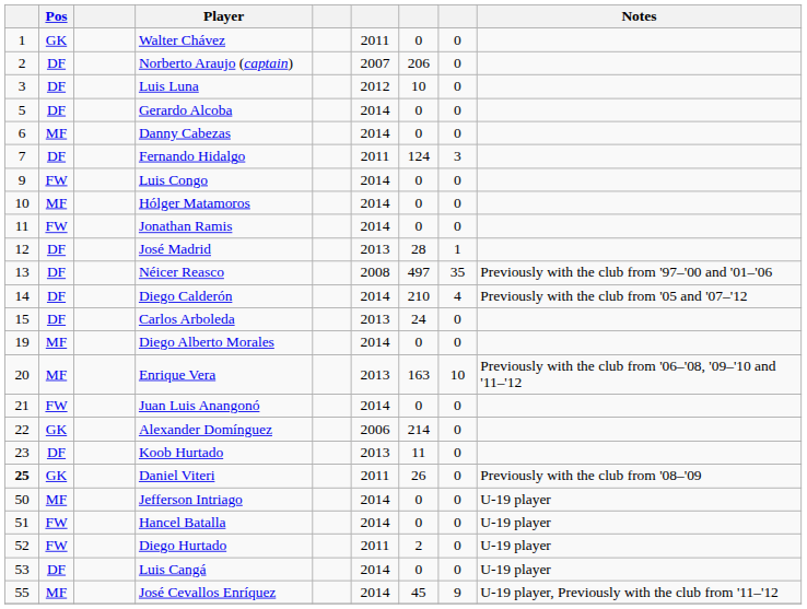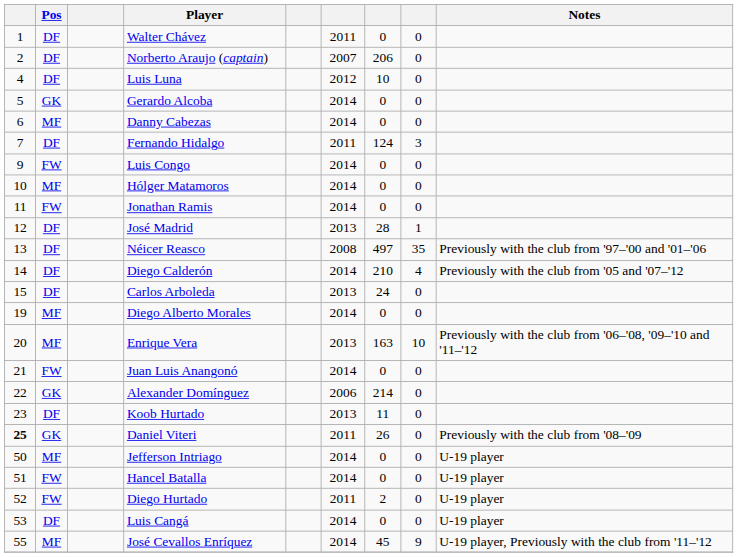 <table class="wikitable sortable" style="text-align: center">
 <tr>
 <th width=30><br></th>
 <th width=30><a href='#'>Pos</a><br></th>
 <th width=60><br></th>
 <th width=185>Player<br></th>
 <th width=35><br></th>
 <th width=45><br></th>
 <th width=35><br></th>
 <th width=35><br></th>
 <th>Notes<br></th>
 </tr>
 <tr>
 <td>1</td>
-<td><a href='#'>GK</a></td>
+<td><a href='#'>DF</a></td>
 <td></td>
 <td align=left><a href='#'>Walter Chávez</a></td>
 <td></td>
 <td>2011</td>
 <td>0</td>
 <td>0</td>
 <td align=left></td>
 </tr>
 <tr>
 <td>2</td>
 <td><a href='#'>DF</a></td>
 <td></td>
 <td align=left><a href='#'>Norberto Araujo</a> (<em><a href='#'>captain</a></em>)</td>
 <td></td>
 <td>2007</td>
 <td>206</td>
 <td>0</td>
 <td align=left></td>
 </tr>
 <tr>
-<td>3</td>
+<td>4</td>
 <td><a href='#'>DF</a></td>
 <td></td>
 <td align=left><a href='#'>Luis Luna</a></td>
 <td></td>
 <td>2012</td>
 <td>10</td>
 <td>0</td>
 <td align=left></td>
 </tr>
 <tr>
 <td>5</td>
-<td><a href='#'>DF</a></td>
+<td><a href='#'>GK</a></td>
 <td></td>
 <td align=left><a href='#'>Gerardo Alcoba</a></td>
 <td></td>
 <td>2014</td>
 <td>0</td>
 <td>0</td>
 <td align=left></td>
 </tr>
 <tr>
 <td>6</td>
 <td><a href='#'>MF</a></td>
 <td></td>
 <td align=left><a href='#'>Danny Cabezas</a></td>
 <td></td>
 <td>2014</td>
 <td>0</td>
 <td>0</td>
 <td align=left></td>
 </tr>
 <tr>
 <td>7</td>
 <td><a href='#'>DF</a></td>
 <td></td>
 <td align=left><a href='#'>Fernando Hidalgo</a></td>
 <td></td>
 <td>2011</td>
 <td>124</td>
 <td>3</td>
 <td align=left></td>
 </tr>
 <tr>
 <td>9</td>
 <td><a href='#'>FW</a></td>
 <td></td>
 <td align=left><a href='#'>Luis Congo</a></td>
 <td></td>
 <td>2014</td>
 <td>0</td>
 <td>0</td>
 <td align=left></td>
 </tr>
 <tr>
 <td>10</td>
 <td><a href='#'>MF</a></td>
 <td></td>
 <td align=left><a href='#'>Hólger Matamoros</a></td>
 <td></td>
 <td>2014</td>
 <td>0</td>
 <td>0</td>
 <td align=left></td>
 </tr>
 <tr>
 <td>11</td>
 <td><a href='#'>FW</a></td>
 <td></td>
 <td align=left><a href='#'>Jonathan Ramis</a></td>
 <td></td>
 <td>2014</td>
 <td>0</td>
 <td>0</td>
 <td align=left></td>
 </tr>
 <tr>
 <td>12</td>
 <td><a href='#'>DF</a></td>
 <td></td>
 <td align=left><a href='#'>José Madrid</a></td>
 <td></td>
 <td>2013</td>
 <td>28</td>
 <td>1</td>
 <td align=left></td>
 </tr>
 <tr>
 <td>13</td>
 <td><a href='#'>DF</a></td>
 <td></td>
 <td align=left><a href='#'>Néicer Reasco</a></td>
 <td></td>
 <td>2008</td>
 <td>497</td>
 <td>35</td>
 <td align=left>Previously with the club from '97–'00 and '01–'06</td>
 </tr>
 <tr>
 <td>14</td>
 <td><a href='#'>DF</a></td>
 <td></td>
 <td align=left><a href='#'>Diego Calderón</a></td>
 <td></td>
 <td>2014</td>
 <td>210</td>
 <td>4</td>
 <td align=left>Previously with the club from '05 and '07–'12</td>
 </tr>
 <tr>
 <td>15</td>
 <td><a href='#'>DF</a></td>
 <td></td>
 <td align=left><a href='#'>Carlos Arboleda</a></td>
 <td></td>
 <td>2013</td>
 <td>24</td>
 <td>0</td>
 <td align=left></td>
 </tr>
 <tr>
 <td>19</td>
 <td><a href='#'>MF</a></td>
 <td></td>
 <td align=left><a href='#'>Diego Alberto Morales</a></td>
 <td></td>
 <td>2014</td>
 <td>0</td>
 <td>0</td>
 <td align=left></td>
 </tr>
 <tr>
 <td>20</td>
 <td><a href='#'>MF</a></td>
 <td></td>
 <td align=left><a href='#'>Enrique Vera</a></td>
 <td></td>
 <td>2013</td>
 <td>163</td>
 <td>10</td>
 <td align=left>Previously with the club from '06–'08, '09–'10 and '11–'12</td>
 </tr>
 <tr>
 <td>21</td>
 <td><a href='#'>FW</a></td>
 <td></td>
 <td align=left><a href='#'>Juan Luis Anangonó</a></td>
 <td></td>
 <td>2014</td>
 <td>0</td>
 <td>0</td>
 <td align=left></td>
 </tr>
 <tr>
 <td>22</td>
 <td><a href='#'>GK</a></td>
 <td></td>
 <td align=left><a href='#'>Alexander Domínguez</a></td>
 <td></td>
 <td>2006</td>
 <td>214</td>
 <td>0</td>
 <td align=left></td>
 </tr>
 <tr>
 <td>23</td>
 <td><a href='#'>DF</a></td>
 <td></td>
 <td align=left><a href='#'>Koob Hurtado</a></td>
 <td></td>
 <td>2013</td>
 <td>11</td>
 <td>0</td>
 <td align=left></td>
 </tr>
 <tr>
 <td><strong>25</strong></td>
 <td><a href='#'>GK</a></td>
 <td></td>
 <td align=left><a href='#'>Daniel Viteri</a></td>
 <td></td>
 <td>2011</td>
 <td>26</td>
 <td>0</td>
 <td align=left>Previously with the club from '08–'09</td>
 </tr>
 <tr>
 <td>50</td>
 <td><a href='#'>MF</a></td>
 <td></td>
 <td align=left><a href='#'>Jefferson Intriago</a></td>
 <td></td>
 <td>2014</td>
 <td>0</td>
 <td>0</td>
 <td align=left>U-19 player</td>
 </tr>
 <tr>
 <td>51</td>
 <td><a href='#'>FW</a></td>
 <td></td>
 <td align=left><a href='#'>Hancel Batalla</a></td>
 <td></td>
 <td>2014</td>
 <td>0</td>
 <td>0</td>
 <td align=left>U-19 player</td>
 </tr>
 <tr>
 <td>52</td>
 <td><a href='#'>FW</a></td>
 <td></td>
 <td align=left><a href='#'>Diego Hurtado</a></td>
 <td></td>
 <td>2011</td>
 <td>2</td>
 <td>0</td>
 <td align=left>U-19 player</td>
 </tr>
 <tr>
 <td>53</td>
 <td><a href='#'>DF</a></td>
 <td></td>
 <td align=left><a href='#'>Luis Cangá</a></td>
 <td></td>
 <td>2014</td>
 <td>0</td>
 <td>0</td>
 <td align=left>U-19 player</td>
 </tr>
 <tr>
 <td>55</td>
 <td><a href='#'>MF</a></td>
 <td></td>
 <td align=left><a href='#'>José Cevallos Enríquez</a></td>
 <td></td>
 <td>2014</td>
 <td>45</td>
 <td>9</td>
 <td align=left>U-19 player, Previously with the club from '11–'12</td>
 </tr>
 <tr>
 </tr>
 </table>
